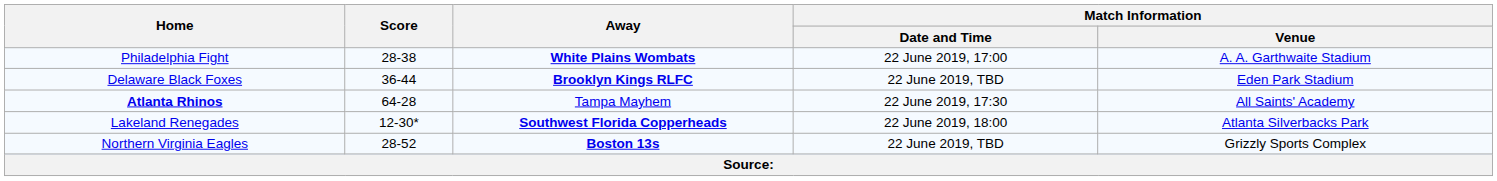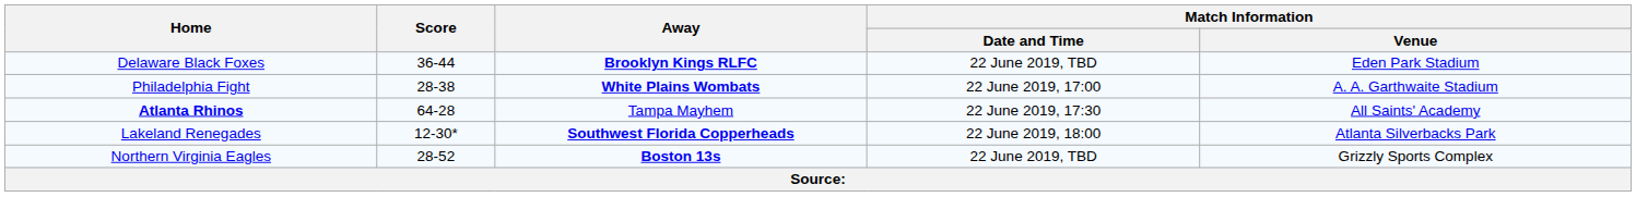 <table class="wikitable" width="100%" style="border-collapse:collapse; font-size:90%; text-align:center;">
 <tr>
 <th rowspan="2" width="19%">Home</th>
 <th rowspan="2" width="6%">Score</th>
 <th rowspan="2" width="19%">Away</th>
 <th colspan="2">Match Information</th>
 </tr>
 <tr bgcolor="#CCCCCC">
 <th width="17%">Date and Time</th>
 <th width="22%">Venue</th>
 </tr>
 <tr bgcolor="#F5FAFF">
+<td><a href='#'>Delaware Black Foxes</a></td>
+<td>36-44</td>
+<td><strong><a href='#'>Brooklyn Kings RLFC</a></strong></td>
+<td>22 June 2019, TBD</td>
+<td><a href='#'>Eden Park Stadium</a></td>
+</tr>
+<tr bgcolor="#F5FAFF">
 <td><a href='#'>Philadelphia Fight</a></td>
 <td>28-38</td>
 <td><strong><a href='#'>White Plains Wombats</a></strong></td>
 <td>22 June 2019, 17:00</td>
 <td><a href='#'>A. A. Garthwaite Stadium</a></td>
-</tr>
-<tr bgcolor="#F5FAFF">
-<td><a href='#'>Delaware Black Foxes</a></td>
-<td>36-44</td>
-<td><strong><a href='#'>Brooklyn Kings RLFC</a></strong></td>
-<td>22 June 2019, TBD</td>
-<td><a href='#'>Eden Park Stadium</a></td>
 </tr>
 <tr bgcolor="#F5FAFF">
 <td><strong><a href='#'>Atlanta Rhinos</a></strong></td>
 <td>64-28</td>
 <td><a href='#'>Tampa Mayhem</a></td>
 <td>22 June 2019, 17:30</td>
 <td><a href='#'>All Saints' Academy</a></td>
 </tr>
 <tr bgcolor="#F5FAFF">
 <td><a href='#'>Lakeland Renegades</a></td>
 <td>12-30*</td>
 <td><strong><a href='#'>Southwest Florida Copperheads</a></strong></td>
 <td>22 June 2019, 18:00</td>
 <td><a href='#'>Atlanta Silverbacks Park</a></td>
 </tr>
 <tr bgcolor="#F5FAFF">
 <td><a href='#'>Northern Virginia Eagles</a></td>
 <td>28-52</td>
 <td><a href='#'><strong>Boston 13s</strong></a></td>
 <td>22 June 2019, TBD</td>
 <td>Grizzly Sports Complex</td>
 </tr>
 <tr bgcolor="#C1D8FF">
 <th colspan="5">Source:</th>
 </tr>
 </table>
